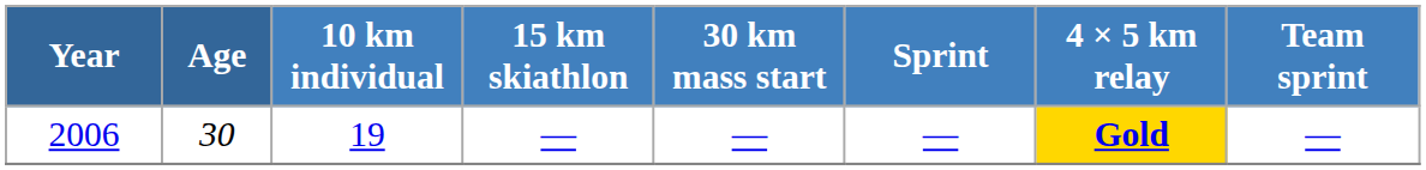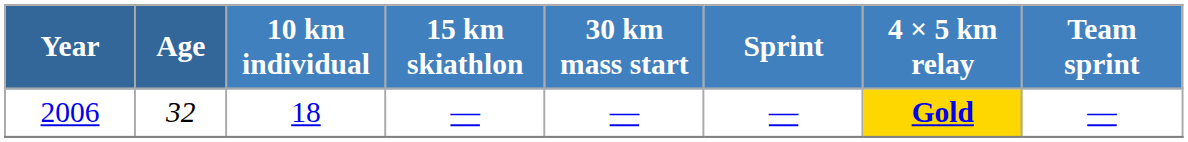 <table class="wikitable" style="font-size:95%; text-align:center; border:grey solid 1px; border-collapse:collapse; background:#ffffff;">
 <tr>
 <th style="background-color:#369; color:white; width:60px;"> Year </th>
 <th style="background-color:#369; color:white; width:40px;"> Age </th>
 <th style="background-color:#4180be; color:white; width:75px;"> 10 km <br> individual </th>
 <th style="background-color:#4180be; color:white; width:75px;"> 15 km <br> skiathlon </th>
 <th style="background-color:#4180be; color:white; width:75px;"> 30 km <br> mass start </th>
 <th style="background-color:#4180be; color:white; width:75px;"> Sprint </th>
 <th style="background-color:#4180be; color:white; width:75px;"> 4 × 5 km <br> relay </th>
 <th style="background-color:#4180be; color:white; width:75px;"> Team <br> sprint </th>
 </tr>
 <tr>
 <td><a href='#'>2006</a></td>
-<td><em>30</em></td>
-<td><a href='#'>19</a></td>
+<td><em>32</em></td>
+<td><a href='#'>18</a></td>
 <td><a href='#'>—</a></td>
 <td><a href='#'>—</a></td>
 <td><a href='#'>—</a></td>
 <td style="background:gold;"><a href='#'><strong>Gold</strong></a></td>
 <td><a href='#'>—</a></td>
 </tr>
 <tr>
 </tr>
 </table>
